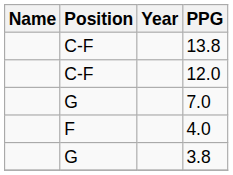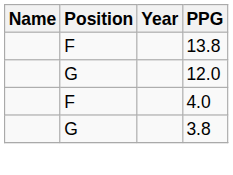 <table class="wikitable sortable" style="font-size: 95%;">
 <tr>
 <th>Name</th>
 <th>Position</th>
 <th>Year</th>
 <th>PPG</th>
 </tr>
 <tr>
 <td></td>
-<td>C-F</td>
+<td>F</td>
 <td></td>
 <td>13.8</td>
 </tr>
 <tr>
 <td></td>
-<td>C-F</td>
+<td>G</td>
 <td></td>
 <td>12.0</td>
-</tr>
-<tr>
-<td></td>
-<td>G</td>
-<td></td>
-<td>7.0</td>
 </tr>
 <tr>
 <td></td>
 <td>F</td>
 <td></td>
 <td>4.0</td>
 </tr>
 <tr>
 <td></td>
 <td>G</td>
 <td></td>
 <td>3.8</td>
 </tr>
 <tr>
 </tr>
 </table>
